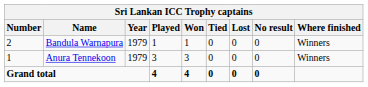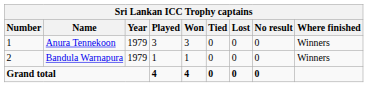 <table class="wikitable">
 <tr>
 <th bgcolor="#efefef" colspan=9>Sri Lankan ICC Trophy captains</th>
 </tr>
 <tr bgcolor="#efefef">
 <th>Number</th>
 <th>Name</th>
 <th>Year</th>
 <th>Played</th>
 <th>Won</th>
 <th>Tied</th>
 <th>Lost</th>
 <th>No result</th>
 <th>Where finished</th>
 </tr>
 <tr>
-<td>2</td>
-<td><a href='#'>Bandula Warnapura</a></td>
+<td>1</td>
+<td><a href='#'>Anura Tennekoon</a></td>
 <td>1979</td>
-<td>1</td>
-<td>1</td>
+<td>3</td>
+<td>3</td>
 <td>0</td>
 <td>0</td>
 <td>0</td>
 <td>Winners</td>
 </tr>
 <tr>
+<td>2</td>
+<td><a href='#'>Bandula Warnapura</a></td>
+<td>1979</td>
 <td>1</td>
-<td><a href='#'>Anura Tennekoon</a></td>
-<td>1979</td>
-<td>3</td>
-<td>3</td>
+<td>1</td>
 <td>0</td>
 <td>0</td>
 <td>0</td>
 <td>Winners</td>
 </tr>
 <tr>
 <td colspan=3><strong>Grand total</strong></td>
 <td><strong>4</strong></td>
 <td><strong>4</strong></td>
 <td><strong>0</strong></td>
 <td><strong>0</strong></td>
 <td><strong>0</strong></td>
 <td></td>
 </tr>
 </table>
